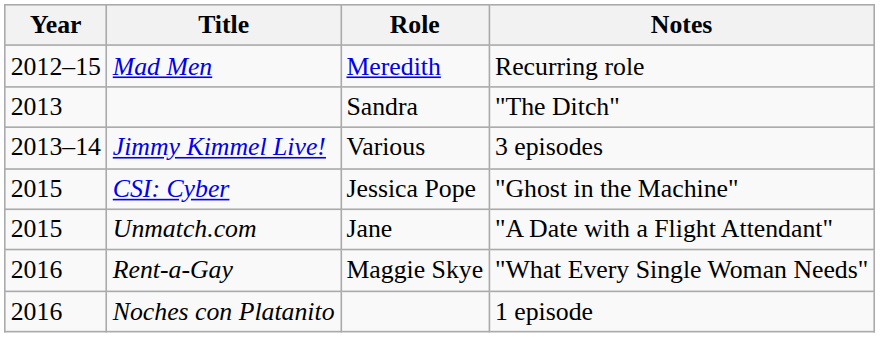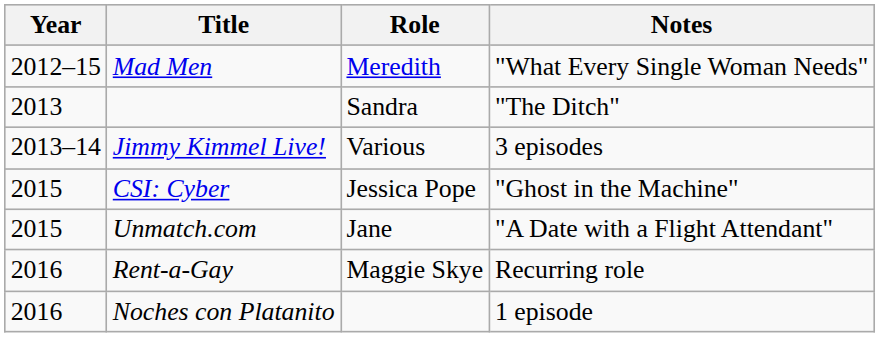 <table class="wikitable sortable">
 <tr>
 <th>Year</th>
 <th>Title</th>
 <th>Role</th>
 <th class="unsortable">Notes</th>
 </tr>
 <tr>
 <td>2012–15</td>
 <td><em><a href='#'>Mad Men</a></em></td>
 <td><a href='#'>Meredith</a></td>
-<td>Recurring role</td>
+<td>"What Every Single Woman Needs"</td>
 </tr>
 <tr>
 <td>2013</td>
 <td><em></em></td>
 <td>Sandra</td>
 <td>"The Ditch"</td>
 </tr>
 <tr>
 <td>2013–14</td>
 <td><em><a href='#'>Jimmy Kimmel Live!</a></em></td>
 <td>Various</td>
 <td>3 episodes</td>
 </tr>
 <tr>
 <td>2015</td>
 <td><em><a href='#'>CSI: Cyber</a></em></td>
 <td>Jessica Pope</td>
 <td>"Ghost in the Machine"</td>
 </tr>
 <tr>
 <td>2015</td>
 <td><em>Unmatch.com</em></td>
 <td>Jane</td>
 <td>"A Date with a Flight Attendant"</td>
 </tr>
 <tr>
 <td>2016</td>
 <td><em>Rent-a-Gay</em></td>
 <td>Maggie Skye</td>
-<td>"What Every Single Woman Needs"</td>
+<td>Recurring role</td>
 </tr>
 <tr>
 <td>2016</td>
 <td><em>Noches con Platanito</em></td>
 <td></td>
 <td>1 episode</td>
 </tr>
 </table>
